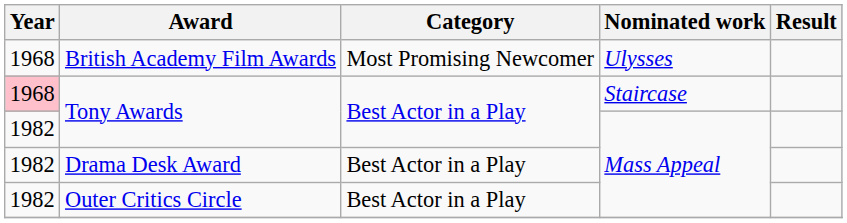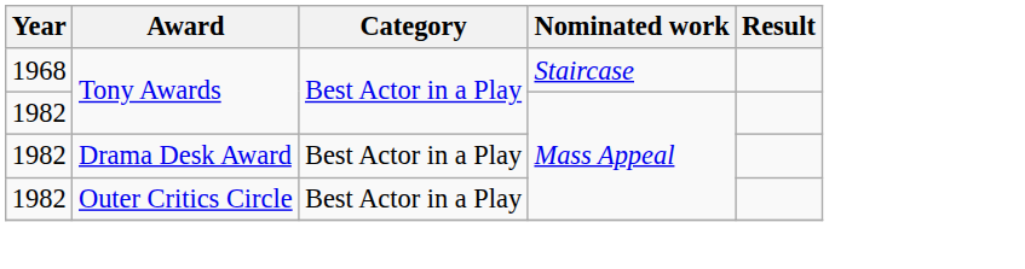 <table class="wikitable sortable">
 <tr>
 <th>Year</th>
 <th>Award</th>
 <th>Category</th>
 <th>Nominated work</th>
 <th>Result</th>
 </tr>
 <tr>
 <td>1968</td>
-<td><a href='#'>British Academy Film Awards</a></td>
-<td>Most Promising Newcomer</td>
-<td><em><a href='#'>Ulysses</a></em></td>
-<td></td>
-</tr>
-<tr>
-<td style="background: pink;">1968</td>
 <td rowspan=2><a href='#'>Tony Awards</a></td>
 <td rowspan=2><a href='#'>Best Actor in a Play</a></td>
 <td><em><a href='#'>Staircase</a></em></td>
 <td></td>
 </tr>
 <tr>
 <td>1982</td>
 <td rowspan=3><em><a href='#'>Mass Appeal</a></em></td>
 <td></td>
 </tr>
 <tr>
 <td>1982</td>
 <td><a href='#'>Drama Desk Award</a></td>
 <td>Best Actor in a Play</td>
 <td></td>
 </tr>
 <tr>
 <td>1982</td>
 <td><a href='#'>Outer Critics Circle</a></td>
 <td>Best Actor in a Play</td>
 <td></td>
 </tr>
 <tr>
 </tr>
 </table>
